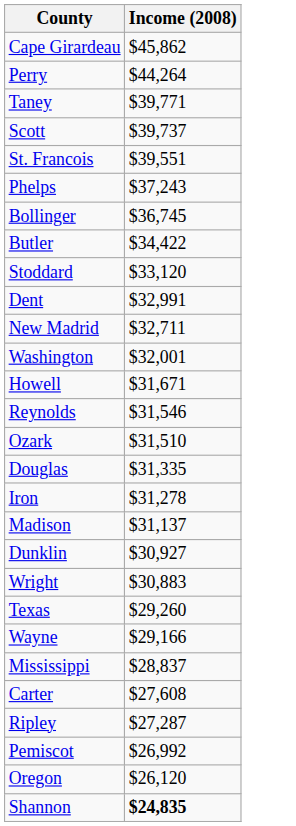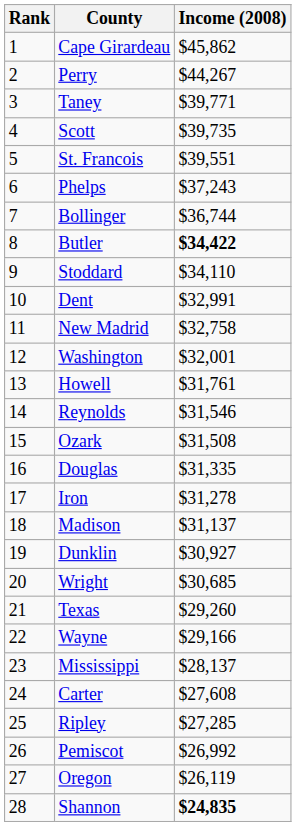 <table class="wikitable">
 <tr>
+<th>Rank</th>
 <th>County</th>
 <th>Income (2008)</th>
 </tr>
 <tr>
+<td>1</td>
 <td><a href='#'>Cape Girardeau</a></td>
 <td>$45,862</td>
 </tr>
 <tr>
+<td>2</td>
 <td><a href='#'>Perry</a></td>
-<td>$44,264</td>
+<td>$44,267</td>
 </tr>
 <tr>
+<td>3</td>
 <td><a href='#'>Taney</a></td>
 <td>$39,771</td>
 </tr>
 <tr>
+<td>4</td>
 <td><a href='#'>Scott</a></td>
-<td>$39,737</td>
+<td>$39,735</td>
 </tr>
 <tr>
+<td>5</td>
 <td><a href='#'>St. Francois</a></td>
 <td>$39,551</td>
 </tr>
 <tr>
+<td>6</td>
 <td><a href='#'>Phelps</a></td>
 <td>$37,243</td>
 </tr>
 <tr>
+<td>7</td>
 <td><a href='#'>Bollinger</a></td>
-<td>$36,745</td>
+<td>$36,744</td>
 </tr>
 <tr>
+<td>8</td>
 <td><a href='#'>Butler</a></td>
-<td>$34,422</td>
+<td><strong>$34,422</strong></td>
 </tr>
 <tr>
+<td>9</td>
 <td><a href='#'>Stoddard</a></td>
-<td>$33,120</td>
+<td>$34,110</td>
 </tr>
 <tr>
+<td>10</td>
 <td><a href='#'>Dent</a></td>
 <td>$32,991</td>
 </tr>
 <tr>
+<td>11</td>
 <td><a href='#'>New Madrid</a></td>
-<td>$32,711</td>
+<td>$32,758</td>
 </tr>
 <tr>
+<td>12</td>
 <td><a href='#'>Washington</a></td>
 <td>$32,001</td>
 </tr>
 <tr>
+<td>13</td>
 <td><a href='#'>Howell</a></td>
-<td>$31,671</td>
+<td>$31,761</td>
 </tr>
 <tr>
+<td>14</td>
 <td><a href='#'>Reynolds</a></td>
 <td>$31,546</td>
 </tr>
 <tr>
+<td>15</td>
 <td><a href='#'>Ozark</a></td>
-<td>$31,510</td>
+<td>$31,508</td>
 </tr>
 <tr>
+<td>16</td>
 <td><a href='#'>Douglas</a></td>
 <td>$31,335</td>
 </tr>
 <tr>
+<td>17</td>
 <td><a href='#'>Iron</a></td>
 <td>$31,278</td>
 </tr>
 <tr>
+<td>18</td>
 <td><a href='#'>Madison</a></td>
 <td>$31,137</td>
 </tr>
 <tr>
+<td>19</td>
 <td><a href='#'>Dunklin</a></td>
 <td>$30,927</td>
 </tr>
 <tr>
+<td>20</td>
 <td><a href='#'>Wright</a></td>
-<td>$30,883</td>
+<td>$30,685</td>
 </tr>
 <tr>
+<td>21</td>
 <td><a href='#'>Texas</a></td>
 <td>$29,260</td>
 </tr>
 <tr>
+<td>22</td>
 <td><a href='#'>Wayne</a></td>
 <td>$29,166</td>
 </tr>
 <tr>
+<td>23</td>
 <td><a href='#'>Mississippi</a></td>
-<td>$28,837</td>
+<td>$28,137</td>
 </tr>
 <tr>
+<td>24</td>
 <td><a href='#'>Carter</a></td>
 <td>$27,608</td>
 </tr>
 <tr>
+<td>25</td>
 <td><a href='#'>Ripley</a></td>
-<td>$27,287</td>
+<td>$27,285</td>
 </tr>
 <tr>
+<td>26</td>
 <td><a href='#'>Pemiscot</a></td>
 <td>$26,992</td>
 </tr>
 <tr>
+<td>27</td>
 <td><a href='#'>Oregon</a></td>
-<td>$26,120</td>
+<td>$26,119</td>
 </tr>
 <tr>
+<td>28</td>
 <td><a href='#'>Shannon</a></td>
 <td><strong>$24,835</strong></td>
 </tr>
 </table>
